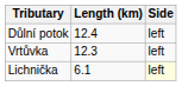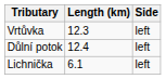 <table class="wikitable">
 <tr>
 <th>Tributary</th>
 <th>Length (km)</th>
 <th>Side</th>
 </tr>
 <tr>
+<td>Vrtůvka</td>
+<td>12.3</td>
+<td>left</td>
+</tr>
+<tr>
 <td>Důlní potok</td>
 <td>12.4</td>
 <td>left</td>
 </tr>
 <tr>
-<td>Vrtůvka</td>
-<td>12.3</td>
+<td>Lichnička</td>
+<td>6.1</td>
 <td>left</td>
 </tr>
-<tr>
-<td>Lichnička</td>
-<td>6.1</td>
-<td style="background: lightyellow;">left</td>
-</tr>
 </table>
